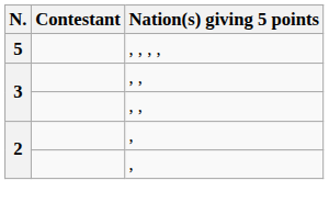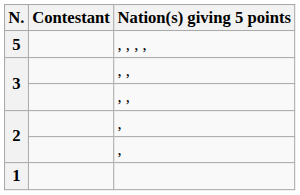 <table class="wikitable plainrowheaders">
 <tr>
 <th scope="col">N.</th>
 <th scope="col">Contestant</th>
 <th scope="col">Nation(s) giving 5 points</th>
 </tr>
 <tr>
 <th scope="row">5</th>
 <td><strong></strong></td>
 <td>, , , , </td>
 </tr>
 <tr>
 <th scope="row" rowspan="2">3</th>
 <td></td>
 <td>, , </td>
 </tr>
 <tr>
 <td></td>
 <td>, , </td>
 </tr>
 <tr>
 <th scope="row" rowspan="2">2</th>
 <td></td>
 <td>, </td>
 </tr>
 <tr>
 <td></td>
 <td>, </td>
 </tr>
+<tr>
+<th scope="row">1</th>
+<td></td>
+<td></td>
+</tr>
 </table>
